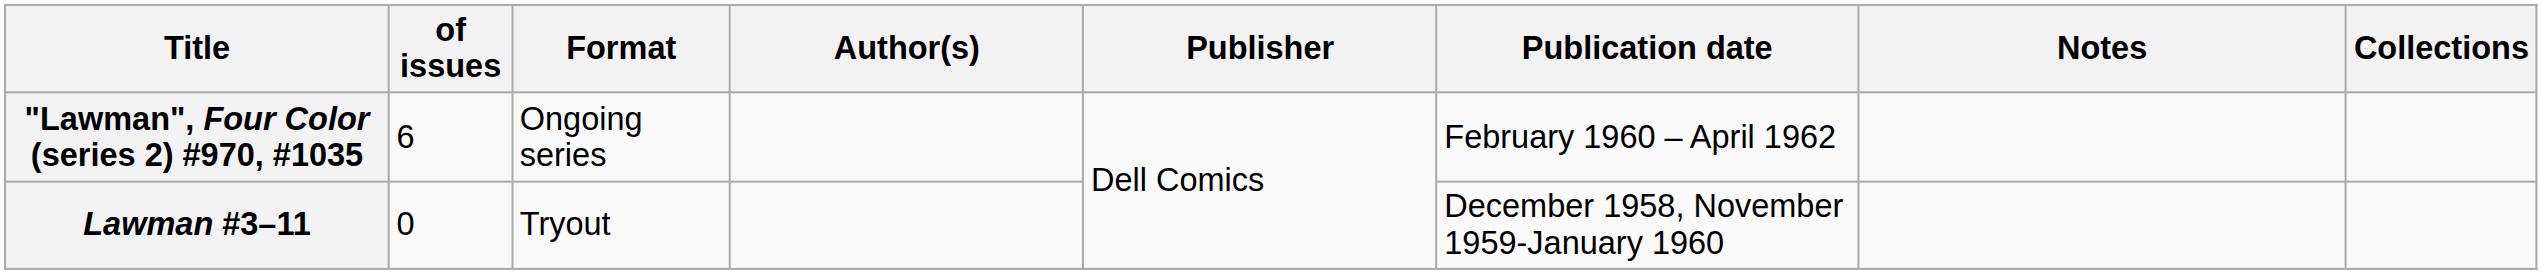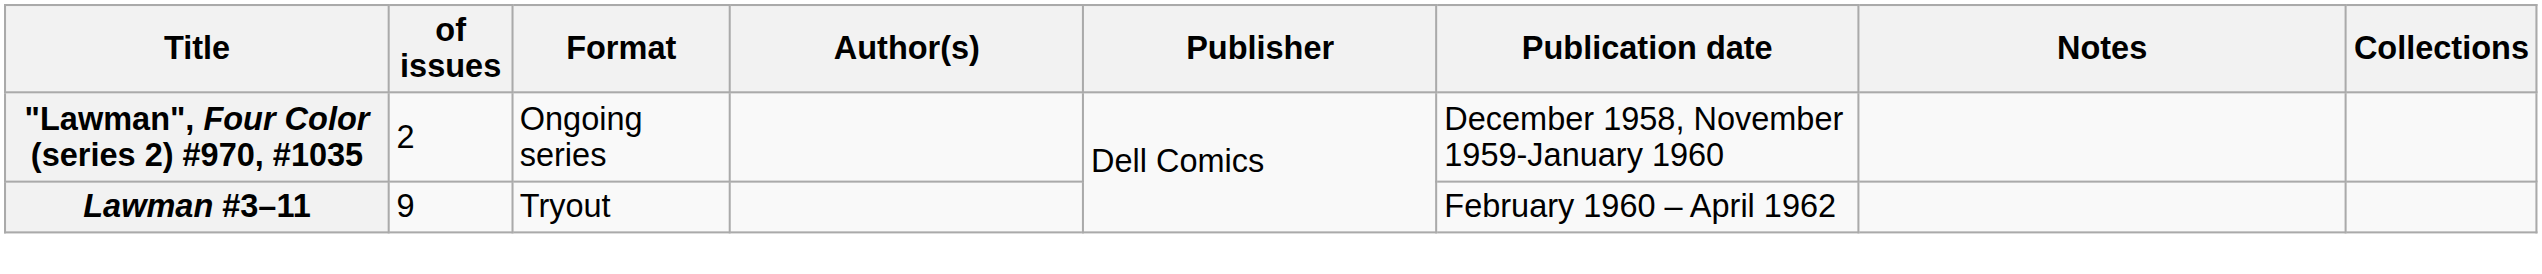 <table class="wikitable">
 <tr>
 <th>Title</th>
 <th style="width:40pt"> of issues</th>
 <th style="width:75pt">Format</th>
 <th style="width:125pt">Author(s)</th>
 <th style="width:125pt">Publisher</th>
 <th style="width:150pt">Publication date</th>
 <th style="width:175pt">Notes</th>
 <th>Collections</th>
 </tr>
 <tr>
 <th>"Lawman", <em>Four Color</em> (series 2) #970, #1035</th>
-<td>6</td>
+<td>2</td>
 <td>Ongoing series</td>
 <td></td>
 <td rowspan="2">Dell Comics</td>
-<td>February 1960 – April 1962</td>
+<td>December 1958, November 1959-January 1960</td>
 <td></td>
 <td></td>
 </tr>
 <tr>
 <th><em>Lawman</em> #3–11</th>
-<td>0</td>
+<td>9</td>
 <td>Tryout</td>
 <td></td>
-<td>December 1958, November 1959-January 1960</td>
+<td>February 1960 – April 1962</td>
 <td></td>
 <td></td>
 </tr>
 </table>
